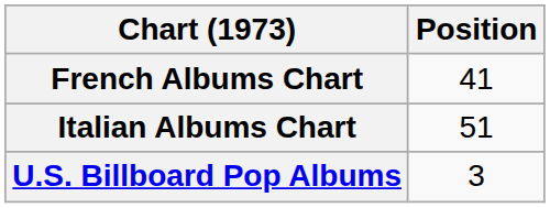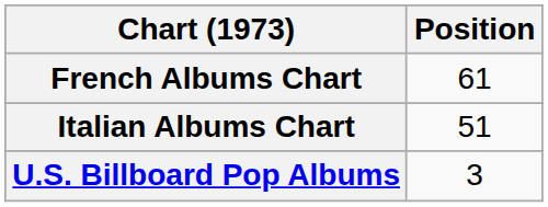 <table class="wikitable sortable plainrowheaders" style="text-align:center;">
 <tr>
 <th scope="col">Chart (1973)</th>
 <th scope="col">Position</th>
 </tr>
 <tr>
 <th scope="row">French Albums Chart</th>
-<td>41</td>
+<td>61</td>
 </tr>
 <tr>
 <th scope="row">Italian Albums Chart</th>
 <td>51</td>
 </tr>
 <tr>
 <th scope="row"><a href='#'>U.S. Billboard Pop Albums</a></th>
 <td>3</td>
 </tr>
 </table>
